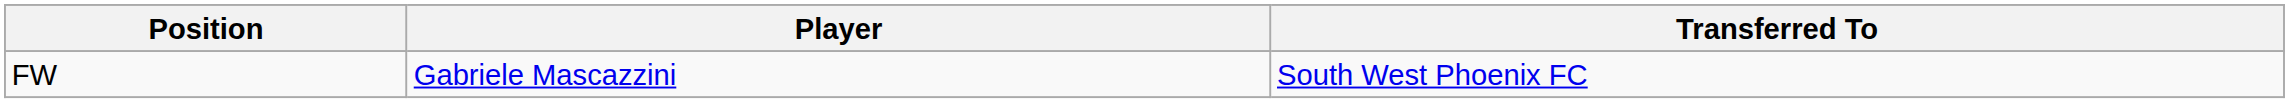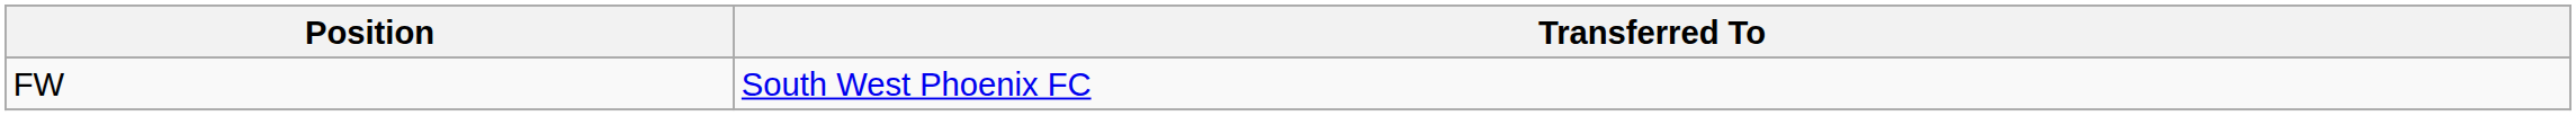 <table class="wikitable sortable" style="width:75%; text-align:center; font-size:95%; text-align:left;">
 <tr>
 <th><strong>Position</strong></th>
-<th><strong>Player</strong></th>
 <th><strong>Transferred To</strong></th>
 </tr>
 <tr>
 <td>FW</td>
-<td> <a href='#'>Gabriele Mascazzini</a></td>
 <td> <a href='#'>South West Phoenix FC</a></td>
 </tr>
 </table>
